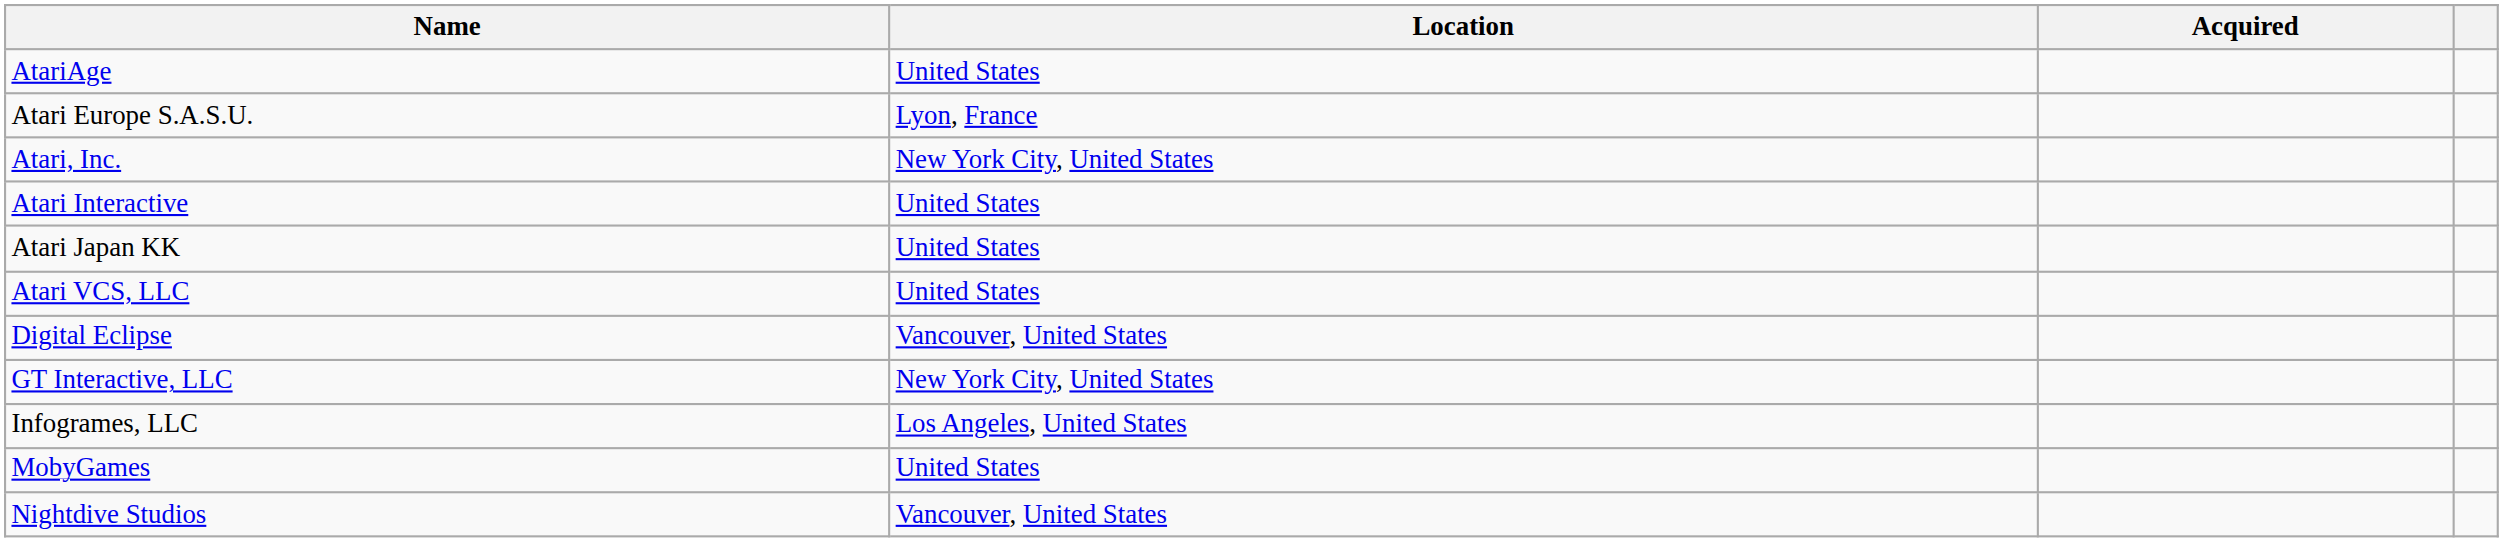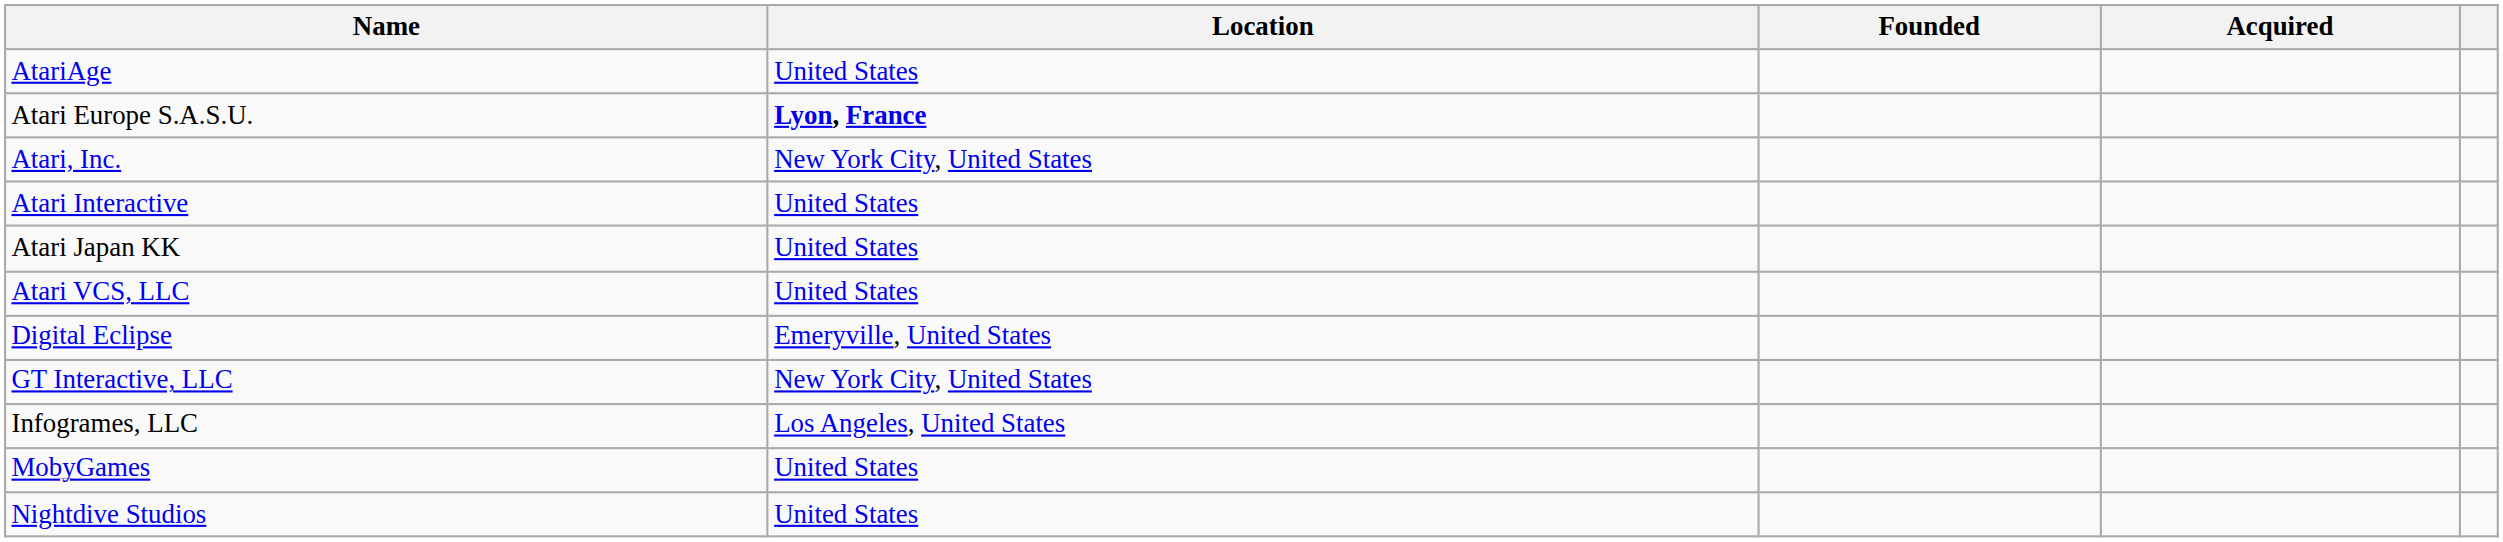 <table class="wikitable sortable"style="min-width: 75%; font-size: 80%;">
 <tr>
 <th>Name</th>
 <th>Location</th>
+<th>Founded</th>
 <th>Acquired</th>
 <th></th>
 </tr>
 <tr>
 <td><a href='#'>AtariAge</a></td>
 <td><a href='#'>United States</a></td>
 <td></td>
 <td></td>
+<td></td>
 </tr>
 <tr>
 <td>Atari Europe S.A.S.U.</td>
-<td><a href='#'>Lyon</a>, <a href='#'>France</a></td>
+<td><strong><a href='#'>Lyon</a>, <a href='#'>France</a></strong></td>
+<td></td>
 <td></td>
 <td></td>
 </tr>
 <tr>
 <td><a href='#'>Atari, Inc.</a></td>
 <td><a href='#'>New York City</a>, <a href='#'>United States</a></td>
 <td></td>
 <td></td>
+<td></td>
 </tr>
 <tr>
 <td><a href='#'>Atari Interactive</a></td>
 <td><a href='#'>United States</a></td>
+<td></td>
 <td></td>
 <td></td>
 </tr>
 <tr>
 <td>Atari Japan KK</td>
 <td><a href='#'>United States</a></td>
 <td></td>
 <td></td>
+<td></td>
 </tr>
 <tr>
 <td><a href='#'>Atari VCS, LLC</a></td>
 <td><a href='#'>United States</a></td>
 <td></td>
 <td></td>
+<td></td>
 </tr>
 <tr>
 <td><a href='#'>Digital Eclipse</a></td>
-<td><a href='#'>Vancouver</a>, <a href='#'>United States</a></td>
+<td><a href='#'>Emeryville</a>, <a href='#'>United States</a></td>
+<td></td>
 <td></td>
 <td></td>
 </tr>
 <tr>
 <td><a href='#'>GT Interactive, LLC</a></td>
 <td><a href='#'>New York City</a>, <a href='#'>United States</a></td>
 <td></td>
 <td></td>
+<td></td>
 </tr>
 <tr>
 <td>Infogrames, LLC</td>
 <td><a href='#'>Los Angeles</a>, <a href='#'>United States</a></td>
+<td></td>
 <td></td>
 <td></td>
 </tr>
 <tr>
 <td><a href='#'>MobyGames</a></td>
 <td><a href='#'>United States</a></td>
 <td></td>
 <td></td>
+<td></td>
 </tr>
 <tr>
 <td><a href='#'>Nightdive Studios</a></td>
-<td><a href='#'>Vancouver</a>, <a href='#'>United States</a></td>
+<td><a href='#'>United States</a></td>
+<td></td>
 <td></td>
 <td></td>
 </tr>
 </table>
